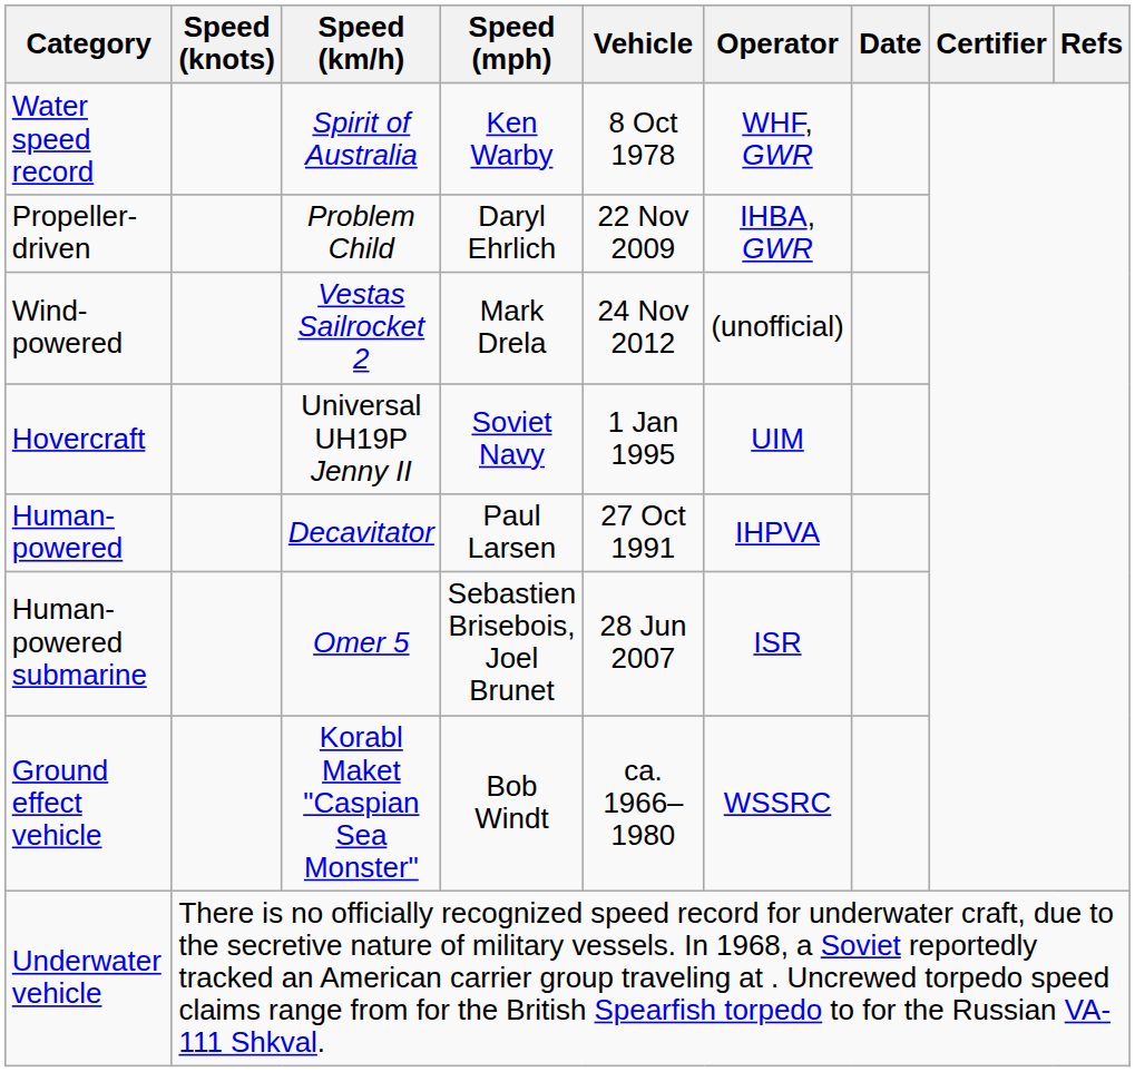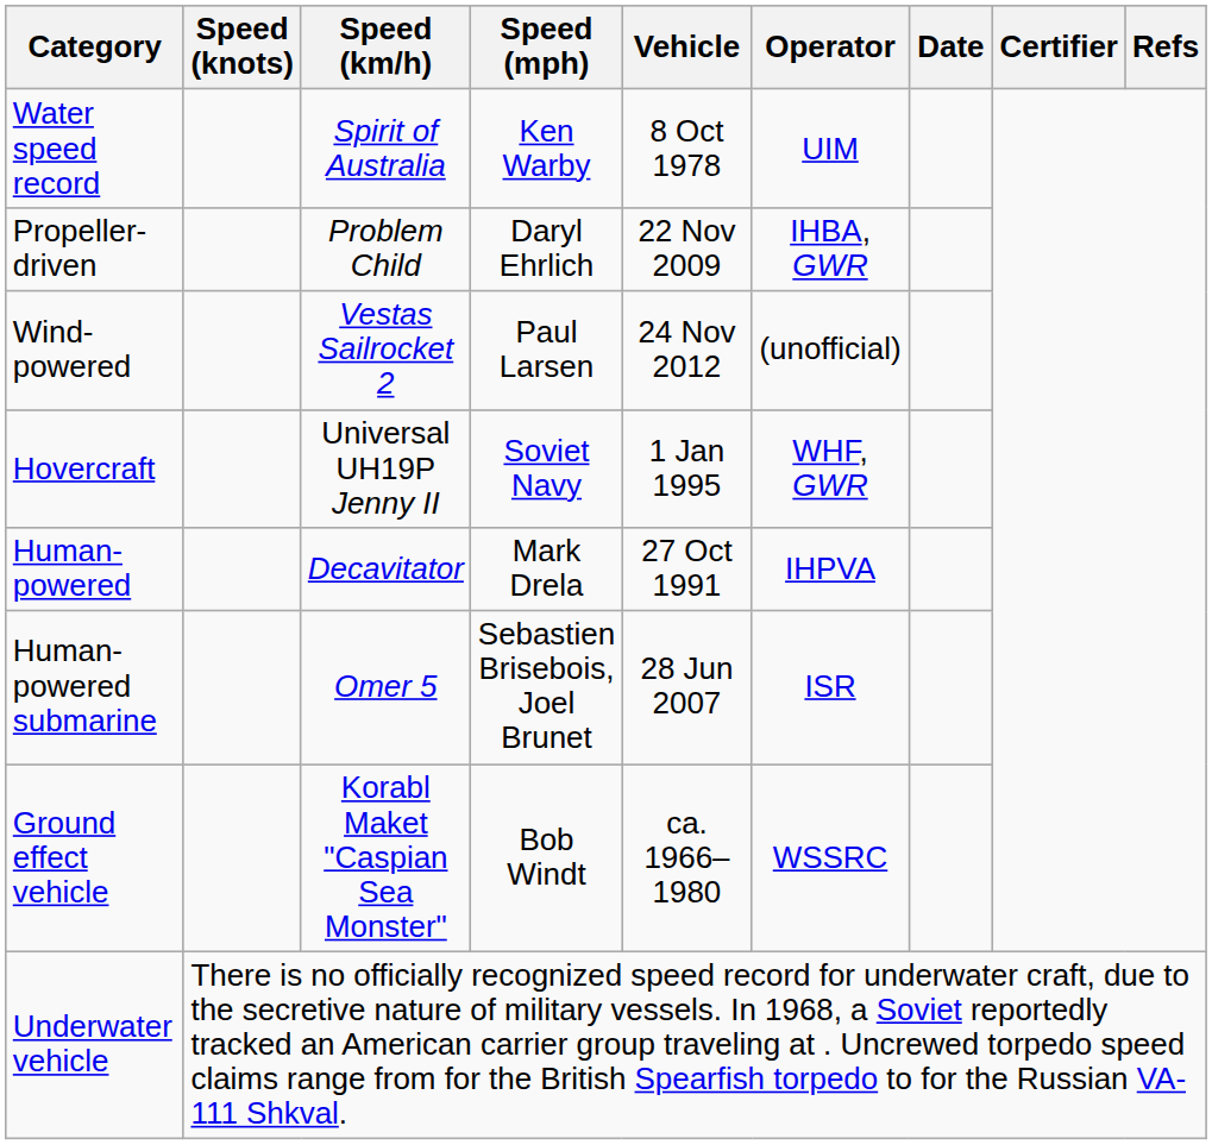 <table class="wikitable sortable" style="text-align:center; width: 100%">
 <tr>
 <th scope="col"  width="20%">Category</th>
 <th scope="col"  width="7%">Speed<br>(knots)</th>
 <th scope="col"  width="7%">Speed<br>(km/h)</th>
 <th scope="col"  width="6%">Speed<br>(mph)</th>
 <th scope="col"  width="21%"  class="unsortable">Vehicle</th>
 <th scope="col"  width="15%"  class="unsortable">Operator</th>
 <th scope="col"  width="10%">Date</th>
 <th scope="col"  width="7%" class="unsortable">Certifier</th>
 <th scope="col"  width="5%"  class="unsortable">Refs</th>
 </tr>
 <tr>
 <td style="text-align:left;"><a href='#'>Water speed record</a></td>
 <td></td>
 <td><em><a href='#'>Spirit of Australia</a></em></td>
 <td><a href='#'>Ken Warby</a></td>
 <td>8 Oct 1978</td>
-<td><a href='#'>WHF</a>, <em><a href='#'>GWR</a></em></td>
+<td><a href='#'>UIM</a></td>
 <td></td>
 </tr>
 <tr>
 <td style="text-align:left;">Propeller-driven</td>
 <td></td>
 <td><em>Problem Child</em></td>
 <td>Daryl Ehrlich</td>
 <td>22 Nov 2009</td>
 <td><a href='#'>IHBA</a>, <em><a href='#'>GWR</a></em></td>
 <td></td>
 </tr>
 <tr>
 <td style="text-align:left;">Wind-powered</td>
 <td></td>
 <td><em><a href='#'>Vestas Sailrocket 2</a></em></td>
-<td>Mark Drela</td>
+<td>Paul Larsen</td>
 <td>24 Nov 2012</td>
 <td>(unofficial)</td>
 <td><br></td>
 </tr>
 <tr>
 <td style="text-align:left;"><a href='#'>Hovercraft</a></td>
 <td></td>
 <td>Universal UH19P<br><em>Jenny II</em></td>
 <td><a href='#'>Soviet Navy</a></td>
 <td>1 Jan 1995</td>
-<td><a href='#'>UIM</a></td>
+<td><a href='#'>WHF</a>, <em><a href='#'>GWR</a></em></td>
 <td></td>
 </tr>
 <tr>
 <td style="text-align:left;"><a href='#'>Human-powered</a></td>
 <td></td>
 <td><em><a href='#'>Decavitator</a></em></td>
-<td>Paul Larsen</td>
+<td>Mark Drela</td>
 <td>27 Oct 1991</td>
 <td><a href='#'>IHPVA</a></td>
 <td></td>
 </tr>
 <tr>
 <td style="text-align:left;">Human-powered <a href='#'>submarine</a></td>
 <td></td>
 <td><em><a href='#'>Omer 5</a></em></td>
 <td>Sebastien Brisebois,<br>Joel Brunet</td>
 <td>28 Jun 2007</td>
 <td><a href='#'>ISR</a></td>
 <td></td>
 </tr>
 <tr>
 <td style="text-align:left;"><a href='#'>Ground effect vehicle</a></td>
 <td></td>
 <td><a href='#'>Korabl Maket<br>"Caspian Sea Monster"</a></td>
 <td>Bob Windt</td>
 <td data-sort-value="1 Jan 1966">ca. 1966–1980</td>
 <td><a href='#'>WSSRC</a></td>
 <td></td>
 </tr>
 <tr class="sortbottom">
 <td style="text-align:left;"><a href='#'>Underwater vehicle</a></td>
 <td colspan=8 align="left">There is no officially recognized speed record for underwater craft, due to the secretive nature of military vessels. In 1968, a <a href='#'>Soviet</a>  reportedly tracked an American carrier group traveling at . Uncrewed torpedo speed claims range from  for the British <a href='#'>Spearfish torpedo</a> to  for the Russian <a href='#'>VA-111 Shkval</a>.</td>
 </tr>
 </table>
